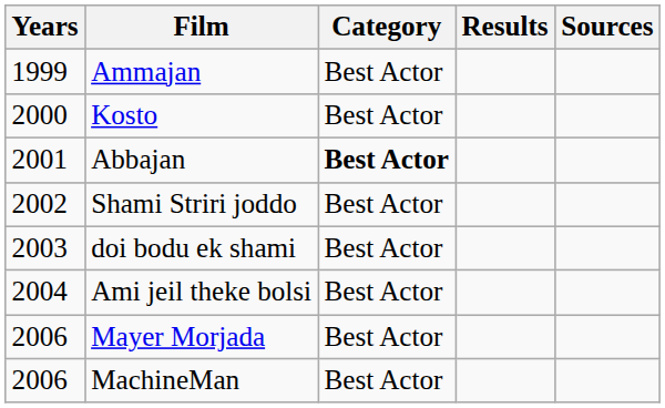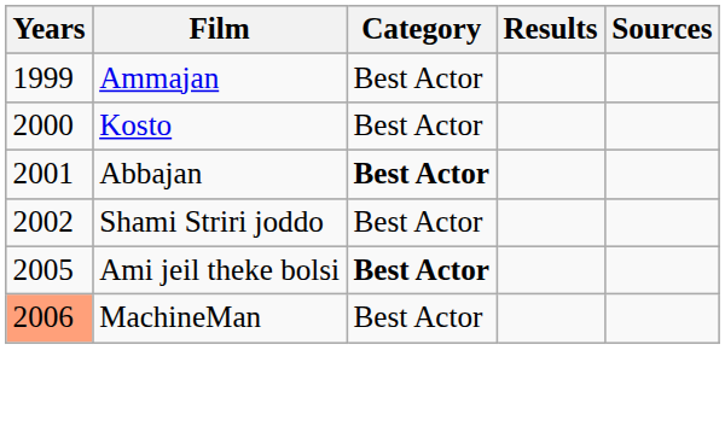 <table class = "wikitable sortable">
 <tr>
 <th>Years</th>
 <th>Film</th>
 <th>Category</th>
 <th>Results</th>
 <th>Sources</th>
 </tr>
 <tr>
 <td>1999</td>
 <td><a href='#'>Ammajan</a></td>
 <td>Best Actor</td>
 <td></td>
 <td></td>
 </tr>
 <tr>
 <td>2000</td>
 <td><a href='#'>Kosto</a></td>
 <td>Best Actor</td>
 <td></td>
 <td></td>
 </tr>
 <tr>
 <td>2001</td>
 <td>Abbajan</td>
 <td><strong>Best Actor</strong></td>
 <td></td>
 <td></td>
 </tr>
 <tr>
 <td>2002</td>
 <td>Shami Striri joddo</td>
 <td>Best Actor</td>
 <td></td>
 <td></td>
 </tr>
 <tr>
-<td>2003</td>
-<td>doi bodu ek shami</td>
-<td>Best Actor</td>
+<td>2005</td>
+<td>Ami jeil theke bolsi</td>
+<td><strong>Best Actor</strong></td>
 <td></td>
 <td></td>
 </tr>
 <tr>
-<td>2004</td>
-<td>Ami jeil theke bolsi</td>
-<td>Best Actor</td>
-<td></td>
-<td></td>
-</tr>
-<tr>
-<td>2006</td>
-<td><a href='#'>Mayer Morjada</a></td>
-<td>Best Actor</td>
-<td></td>
-<td></td>
-</tr>
-<tr>
-<td>2006</td>
+<td style="background: lightsalmon;">2006</td>
 <td>MachineMan</td>
 <td>Best Actor</td>
 <td></td>
 <td></td>
 </tr>
 </table>
